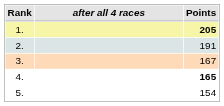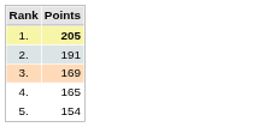 <table cellspacing="1" cellpadding="3" style="border:1px solid #aaa; font-size:86%;">
 <tr style="background:#e4e4e4;">
 <th style="border-bottom:1px solid #aaa; width:10px;">Rank</th>
-<th style="border-bottom:1px solid #aaa; width:200px; white-space:nowrap;"><em>after all 4 races</em></th>
 <th style="border-bottom:1px solid #aaa; width:20px;">Points</th>
 </tr>
 <tr style="background:#f7f6a8;">
 <td style="text-align:center">1.</td>
-<td><strong></strong></td>
 <td style="text-align:right"><strong>205</strong></td>
 </tr>
 <tr style="background:#dce5e5;">
 <td style="text-align:center">2.</td>
-<td></td>
 <td style="text-align:right">191</td>
 </tr>
 <tr style="background:#ffdab9;">
 <td style="text-align:center">3.</td>
-<td></td>
-<td style="text-align:right">167</td>
+<td style="text-align:right">169</td>
 </tr>
 <tr>
 <td style="text-align:center">4.</td>
-<td></td>
-<td style="text-align:right"><strong>165</strong></td>
+<td style="text-align:right">165</td>
 </tr>
 <tr>
 <td style="text-align:center">5.</td>
-<td></td>
 <td style="text-align:right">154</td>
 </tr>
 </table>
